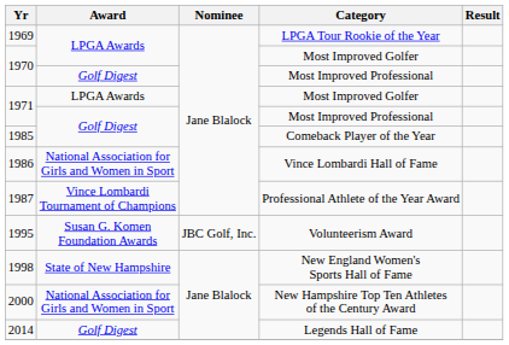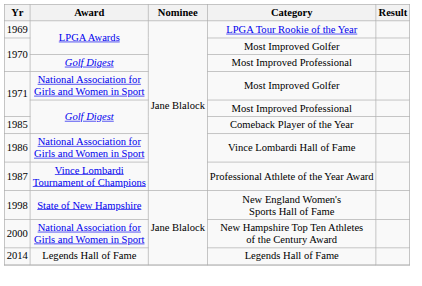 <table class="wikitable sortable" style="text-align:center;">
 <tr>
 <th>Yr</th>
 <th>Award</th>
 <th>Nominee</th>
 <th>Category</th>
 <th>Result</th>
 </tr>
 <tr>
 <td rowspan="1">1969</td>
 <td rowspan="2"><a href='#'>LPGA Awards</a></td>
 <td rowspan="8">Jane Blalock</td>
 <td><a href='#'>LPGA Tour Rookie of the Year</a></td>
 <td></td>
 </tr>
 <tr>
 <td rowspan="2">1970</td>
 <td rowspan="1">Most Improved Golfer</td>
 <td></td>
 </tr>
 <tr>
 <td><em><a href='#'>Golf Digest</a></em></td>
 <td rowspan="1">Most Improved Professional</td>
 <td></td>
 </tr>
 <tr>
 <td rowspan="2">1971</td>
-<td rowspan="1">LPGA Awards</td>
+<td rowspan="1"><a href='#'>National Association for<br>Girls and Women in Sport</a></td>
 <td rowspan="1">Most Improved Golfer</td>
 <td></td>
 </tr>
 <tr>
 <td rowspan="2"><em><a href='#'>Golf Digest</a></em></td>
 <td rowspan="1">Most Improved Professional</td>
 <td></td>
 </tr>
 <tr>
 <td rowspan="1">1985</td>
 <td>Comeback Player of the Year</td>
 <td></td>
 </tr>
 <tr>
 <td rowspan="1">1986</td>
 <td rowspan="1"><a href='#'>National Association for<br>Girls and Women in Sport</a></td>
 <td>Vince Lombardi Hall of Fame</td>
 <td></td>
 </tr>
 <tr>
 <td rowspan="1">1987</td>
 <td rowspan="1"><a href='#'>Vince Lombardi<br>Tournament of Champions</a></td>
 <td>Professional Athlete of the Year Award</td>
 <td></td>
 </tr>
 <tr>
-<td rowspan="1">1995</td>
-<td rowspan="1"><a href='#'>Susan G. Komen<br>Foundation Awards</a></td>
-<td>JBC Golf, Inc.</td>
-<td>Volunteerism Award</td>
-<td></td>
-</tr>
-<tr>
 <td rowspan="1">1998</td>
 <td rowspan="1"><a href='#'>State of New Hampshire</a></td>
 <td rowspan="3">Jane Blalock</td>
 <td>New England Women's<br>Sports Hall of Fame</td>
 <td></td>
 </tr>
 <tr>
 <td rowspan="1">2000</td>
 <td rowspan="1"><a href='#'>National Association for<br>Girls and Women in Sport</a></td>
 <td>New Hampshire Top Ten Athletes<br>of the Century Award</td>
 <td></td>
 </tr>
 <tr>
 <td rowspan="1">2014</td>
-<td><em><a href='#'>Golf Digest</a></em></td>
+<td rowspan="1">Legends Hall of Fame</td>
 <td>Legends Hall of Fame</td>
 <td></td>
 </tr>
 <tr>
 </tr>
 </table>
